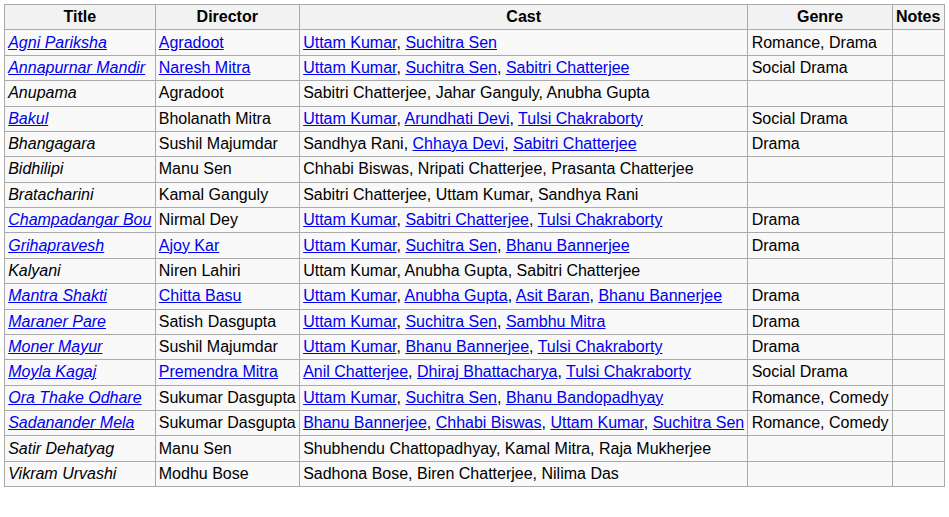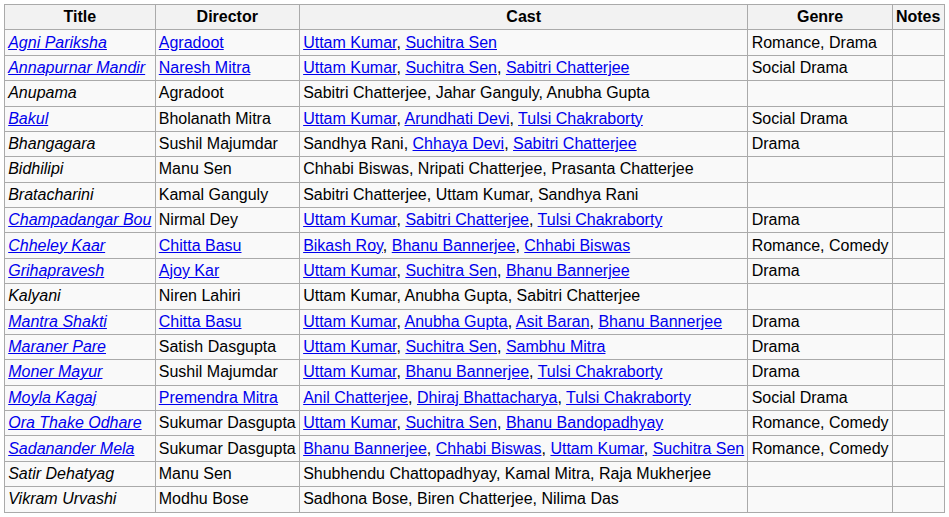 <table class="wikitable sortable" border="0">
 <tr>
 <th>Title</th>
 <th>Director</th>
 <th>Cast</th>
 <th>Genre</th>
 <th>Notes</th>
 </tr>
 <tr>
 <td><em><a href='#'>Agni Pariksha</a></em></td>
 <td><a href='#'>Agradoot</a></td>
 <td><a href='#'>Uttam Kumar</a>, <a href='#'>Suchitra Sen</a></td>
 <td>Romance, Drama</td>
 <td></td>
 </tr>
 <tr>
 <td><em><a href='#'>Annapurnar Mandir</a></em></td>
 <td><a href='#'>Naresh Mitra</a></td>
 <td><a href='#'>Uttam Kumar</a>, <a href='#'>Suchitra Sen</a>, <a href='#'>Sabitri Chatterjee</a></td>
 <td>Social Drama</td>
 <td></td>
 </tr>
 <tr>
 <td><em>Anupama</em></td>
 <td>Agradoot</td>
 <td>Sabitri Chatterjee, Jahar Ganguly, Anubha Gupta</td>
 <td></td>
 <td></td>
 </tr>
 <tr>
 <td><em><a href='#'>Bakul</a></em></td>
 <td>Bholanath Mitra</td>
 <td><a href='#'>Uttam Kumar</a>, <a href='#'>Arundhati Devi</a>, <a href='#'>Tulsi Chakraborty</a></td>
 <td>Social Drama</td>
 <td></td>
 </tr>
 <tr>
 <td><em>Bhangagara</em></td>
 <td>Sushil Majumdar</td>
 <td>Sandhya Rani, <a href='#'>Chhaya Devi</a>, <a href='#'>Sabitri Chatterjee</a></td>
 <td>Drama</td>
 </tr>
 <tr>
 <td><em>Bidhilipi</em></td>
 <td>Manu Sen</td>
 <td>Chhabi Biswas, Nripati Chatterjee, Prasanta Chatterjee</td>
 <td></td>
 <td></td>
 </tr>
 <tr>
 <td><em>Bratacharini</em></td>
 <td>Kamal Ganguly</td>
 <td>Sabitri Chatterjee, Uttam Kumar, Sandhya Rani</td>
 <td></td>
 <td></td>
 </tr>
 <tr>
 <td><em><a href='#'>Champadangar Bou</a></em></td>
 <td>Nirmal Dey</td>
 <td><a href='#'>Uttam Kumar</a>, <a href='#'>Sabitri Chatterjee</a>, <a href='#'>Tulsi Chakraborty</a></td>
 <td>Drama</td>
+<td></td>
+</tr>
+<tr>
+<td><em><a href='#'>Chheley Kaar</a></em></td>
+<td><a href='#'>Chitta Basu</a></td>
+<td><a href='#'>Bikash Roy</a>, <a href='#'>Bhanu Bannerjee</a>, <a href='#'>Chhabi Biswas</a></td>
+<td>Romance, Comedy</td>
 <td></td>
 </tr>
 <tr>
 <td><em><a href='#'>Grihapravesh</a></em></td>
 <td><a href='#'>Ajoy Kar</a></td>
 <td><a href='#'>Uttam Kumar</a>, <a href='#'>Suchitra Sen</a>, <a href='#'>Bhanu Bannerjee</a></td>
 <td>Drama</td>
 <td></td>
 </tr>
 <tr>
 <td><em>Kalyani</em></td>
 <td>Niren Lahiri</td>
 <td>Uttam Kumar, Anubha Gupta, Sabitri Chatterjee</td>
 <td></td>
 <td></td>
 </tr>
 <tr>
 <td><em><a href='#'>Mantra Shakti</a></em></td>
 <td><a href='#'>Chitta Basu</a></td>
 <td><a href='#'>Uttam Kumar</a>, <a href='#'>Anubha Gupta</a>, <a href='#'>Asit Baran</a>, <a href='#'>Bhanu Bannerjee</a></td>
 <td>Drama</td>
 <td></td>
 </tr>
 <tr>
 <td><em><a href='#'>Maraner Pare</a></em></td>
 <td>Satish Dasgupta</td>
 <td><a href='#'>Uttam Kumar</a>, <a href='#'>Suchitra Sen</a>, <a href='#'>Sambhu Mitra</a></td>
 <td>Drama</td>
 <td></td>
 </tr>
 <tr>
 <td><em><a href='#'>Moner Mayur</a></em></td>
 <td>Sushil Majumdar</td>
 <td><a href='#'>Uttam Kumar</a>, <a href='#'>Bhanu Bannerjee</a>, <a href='#'>Tulsi Chakraborty</a></td>
 <td>Drama</td>
 <td></td>
 </tr>
 <tr>
 <td><em><a href='#'>Moyla Kagaj</a></em></td>
 <td><a href='#'>Premendra Mitra</a></td>
 <td><a href='#'>Anil Chatterjee</a>, <a href='#'>Dhiraj Bhattacharya</a>, <a href='#'>Tulsi Chakraborty</a></td>
 <td>Social Drama</td>
 <td></td>
 </tr>
 <tr>
 <td><em><a href='#'>Ora Thake Odhare</a></em></td>
 <td>Sukumar Dasgupta</td>
 <td><a href='#'>Uttam Kumar</a>, <a href='#'>Suchitra Sen</a>, <a href='#'>Bhanu Bandopadhyay</a></td>
 <td>Romance, Comedy</td>
 <td></td>
 </tr>
 <tr>
 <td><em><a href='#'>Sadanander Mela</a></em></td>
 <td>Sukumar Dasgupta</td>
 <td><a href='#'>Bhanu Bannerjee</a>, <a href='#'>Chhabi Biswas</a>, <a href='#'>Uttam Kumar</a>, <a href='#'>Suchitra Sen</a></td>
 <td>Romance, Comedy</td>
 <td></td>
 </tr>
 <tr>
 <td><em>Satir Dehatyag</em></td>
 <td>Manu Sen</td>
 <td>Shubhendu Chattopadhyay, Kamal Mitra, Raja Mukherjee</td>
 <td></td>
 <td></td>
 </tr>
 <tr>
 <td><em>Vikram Urvashi</em></td>
 <td>Modhu Bose</td>
 <td>Sadhona Bose, Biren Chatterjee, Nilima Das</td>
 <td></td>
 <td></td>
 </tr>
 <tr>
 </tr>
 </table>
